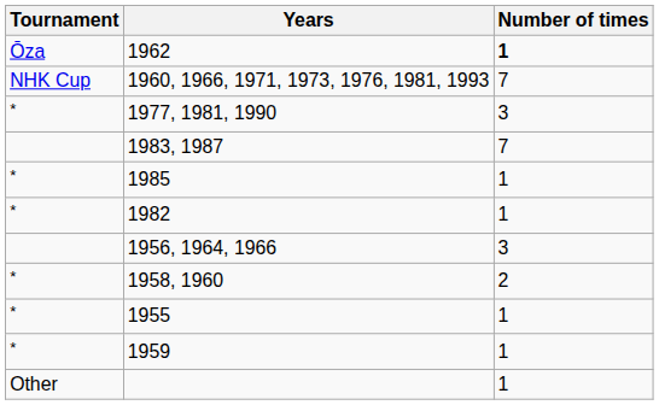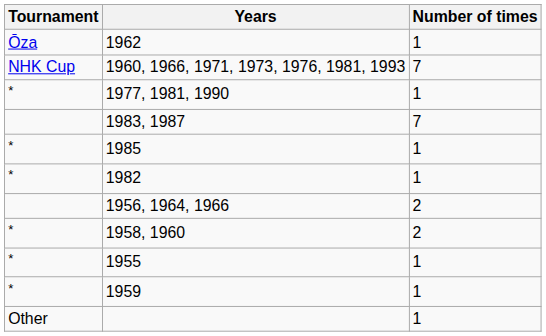 <table class="wikitable">
 <tr>
 <th>Tournament</th>
 <th>Years</th>
 <th>Number of times</th>
 </tr>
 <tr>
 <td><a href='#'>Ōza</a></td>
 <td>1962</td>
-<td><strong>1</strong></td>
+<td>1</td>
 </tr>
 <tr>
 <td><a href='#'>NHK Cup</a></td>
 <td>1960, 1966, 1971, 1973, 1976, 1981, 1993</td>
 <td>7</td>
 </tr>
 <tr>
 <td><sup>*</sup></td>
 <td>1977, 1981, 1990</td>
-<td>3</td>
+<td>1</td>
 </tr>
 <tr>
 <td></td>
 <td>1983, 1987</td>
 <td>7</td>
 </tr>
 <tr>
 <td><sup>*</sup></td>
 <td>1985</td>
 <td>1</td>
 </tr>
 <tr>
 <td><sup>*</sup></td>
 <td>1982</td>
 <td>1</td>
 </tr>
 <tr>
 <td></td>
 <td>1956, 1964, 1966</td>
-<td>3</td>
+<td>2</td>
 </tr>
 <tr>
 <td><sup>*</sup></td>
 <td>1958, 1960</td>
 <td>2</td>
 </tr>
 <tr>
 <td><sup>*</sup></td>
 <td>1955</td>
 <td>1</td>
 </tr>
 <tr>
 <td><sup>*</sup></td>
 <td>1959</td>
 <td>1</td>
 </tr>
 <tr>
 <td>Other</td>
 <td></td>
 <td>1</td>
 </tr>
 </table>
